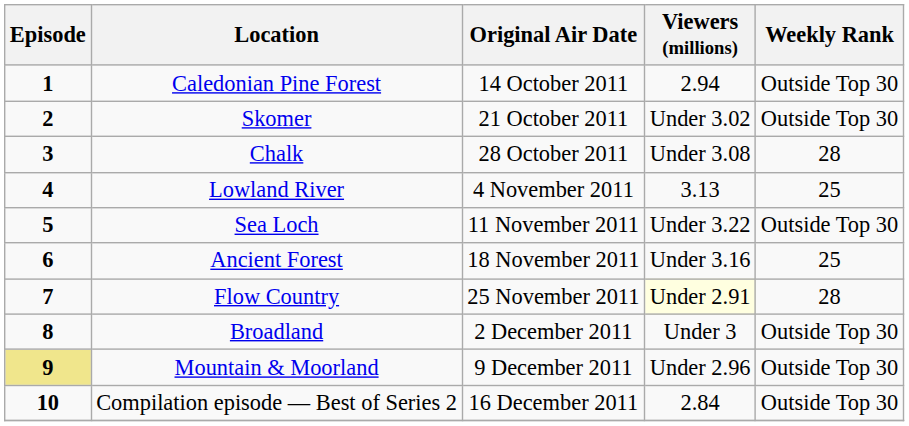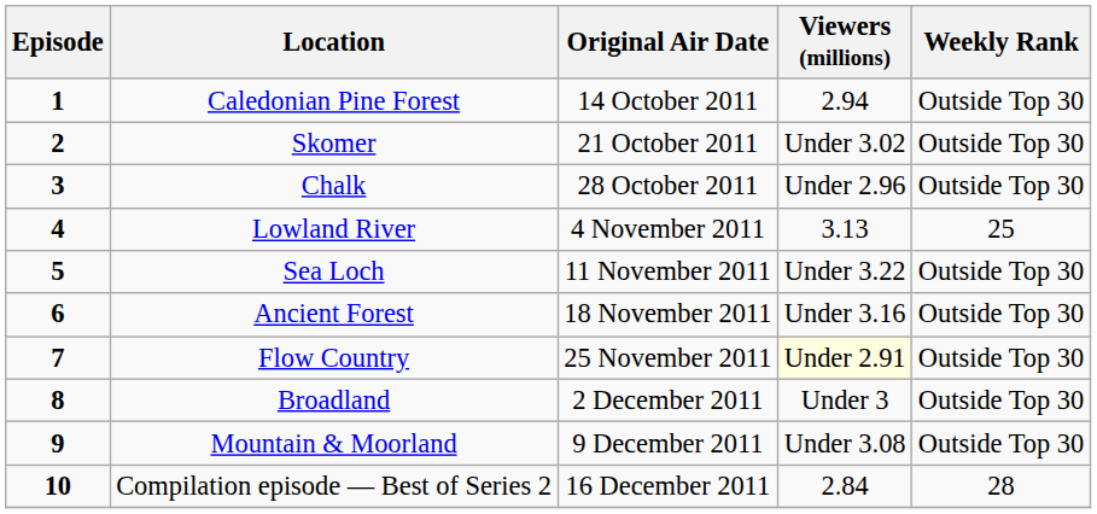 <table class="wikitable" style="text-align:center;">
 <tr>
 <th>Episode</th>
 <th>Location</th>
 <th>Original Air Date</th>
 <th>Viewers<br><small>(millions)</small></th>
 <th>Weekly Rank</th>
 </tr>
 <tr>
 <td><strong>1</strong></td>
 <td><a href='#'>Caledonian Pine Forest</a></td>
 <td>14 October 2011</td>
 <td>2.94</td>
 <td>Outside Top 30</td>
 </tr>
 <tr>
 <td><strong>2</strong></td>
 <td><a href='#'>Skomer</a></td>
 <td>21 October 2011</td>
 <td>Under 3.02</td>
 <td>Outside Top 30</td>
 </tr>
 <tr>
 <td><strong>3</strong></td>
 <td><a href='#'>Chalk</a></td>
 <td>28 October 2011</td>
-<td>Under 3.08</td>
-<td>28</td>
+<td>Under 2.96</td>
+<td>Outside Top 30</td>
 </tr>
 <tr>
 <td><strong>4</strong></td>
 <td><a href='#'>Lowland River</a></td>
 <td>4 November 2011</td>
 <td>3.13</td>
 <td>25</td>
 </tr>
 <tr>
 <td><strong>5</strong></td>
 <td><a href='#'>Sea Loch</a></td>
 <td>11 November 2011</td>
 <td>Under 3.22</td>
 <td>Outside Top 30</td>
 </tr>
 <tr>
 <td><strong>6</strong></td>
 <td><a href='#'>Ancient Forest</a></td>
 <td>18 November 2011</td>
 <td>Under 3.16</td>
-<td>25</td>
+<td>Outside Top 30</td>
 </tr>
 <tr>
 <td><strong>7</strong></td>
 <td><a href='#'>Flow Country</a></td>
 <td>25 November 2011</td>
 <td style="background: lightyellow;">Under 2.91</td>
-<td>28</td>
+<td>Outside Top 30</td>
 </tr>
 <tr>
 <td><strong>8</strong></td>
 <td><a href='#'>Broadland</a></td>
 <td>2 December 2011</td>
 <td>Under 3</td>
 <td>Outside Top 30</td>
 </tr>
 <tr>
-<td style="background: khaki;"><strong>9</strong></td>
+<td><strong>9</strong></td>
 <td><a href='#'>Mountain & Moorland</a></td>
 <td>9 December 2011</td>
-<td>Under 2.96</td>
+<td>Under 3.08</td>
 <td>Outside Top 30</td>
 </tr>
 <tr>
 <td><strong>10</strong></td>
 <td>Compilation episode — Best of Series 2</td>
 <td>16 December 2011</td>
 <td>2.84</td>
-<td>Outside Top 30</td>
+<td>28</td>
 </tr>
 <tr>
 </tr>
 </table>
